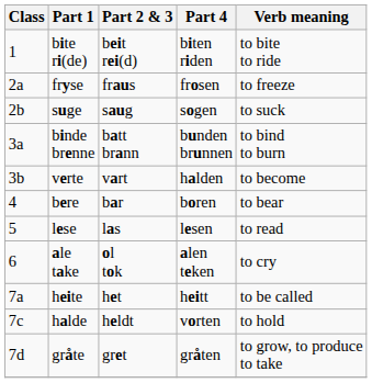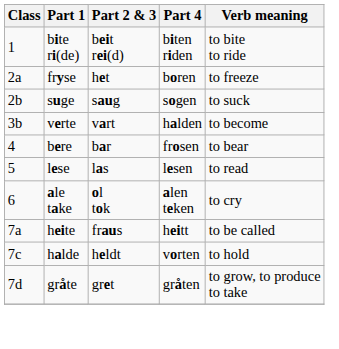 <table class="wikitable">
 <tr>
 <th>Class</th>
 <th>Part 1</th>
 <th>Part 2 & 3</th>
 <th>Part 4</th>
 <th>Verb meaning</th>
 </tr>
 <tr>
 <td>1</td>
 <td>b<strong>i</strong>te<br>r<strong>i</strong>(de)</td>
 <td>b<strong>ei</strong>t<br>r<strong>ei</strong>(d)</td>
 <td>b<strong>i</strong>ten<br>r<strong>i</strong>den</td>
 <td>to bite<br> to ride</td>
 </tr>
 <tr>
 <td>2a</td>
 <td>fr<strong>y</strong>se</td>
-<td>fr<strong>au</strong>s</td>
-<td>fr<strong>o</strong>sen</td>
+<td>h<strong>e</strong>t</td>
+<td>b<strong>o</strong>ren</td>
 <td>to freeze</td>
 </tr>
 <tr>
 <td>2b</td>
 <td>s<strong>u</strong>ge</td>
 <td>s<strong>au</strong>g</td>
 <td>s<strong>o</strong>gen</td>
 <td>to suck</td>
-</tr>
-<tr>
-<td>3a</td>
-<td>b<strong>i</strong>nde<br>br<strong>e</strong>nne</td>
-<td>b<strong>a</strong>tt<br>br<strong>a</strong>nn</td>
-<td>b<strong>u</strong>nden<br>br<strong>u</strong>nnen</td>
-<td>to bind<br> to burn</td>
 </tr>
 <tr>
 <td>3b</td>
 <td>v<strong>e</strong>rte</td>
 <td>v<strong>a</strong>rt</td>
 <td>h<strong>a</strong>lden</td>
 <td>to become</td>
 </tr>
 <tr>
 <td>4</td>
 <td>b<strong>e</strong>re</td>
 <td>b<strong>a</strong>r</td>
-<td>b<strong>o</strong>ren</td>
+<td>fr<strong>o</strong>sen</td>
 <td>to bear</td>
 </tr>
 <tr>
 <td>5</td>
 <td>l<strong>e</strong>se</td>
 <td>l<strong>a</strong>s</td>
 <td>l<strong>e</strong>sen</td>
 <td>to read</td>
 </tr>
 <tr>
 <td>6</td>
 <td><strong>a</strong>le<br>t<strong>a</strong>ke</td>
 <td><strong>o</strong>l<br>t<strong>o</strong>k</td>
 <td><strong>a</strong>len<br>t<strong>e</strong>ken</td>
 <td>to cry</td>
 </tr>
 <tr>
 <td>7a</td>
 <td>h<strong>ei</strong>te</td>
-<td>h<strong>e</strong>t</td>
+<td>fr<strong>au</strong>s</td>
 <td>h<strong>ei</strong>tt</td>
 <td>to be called</td>
 </tr>
 <tr>
 <td>7c</td>
 <td>h<strong>a</strong>lde</td>
 <td>h<strong>e</strong>ldt</td>
 <td>v<strong>o</strong>rten</td>
 <td>to hold</td>
 </tr>
 <tr>
 <td>7d</td>
 <td>gr<strong>å</strong>te</td>
 <td>gr<strong>e</strong>t</td>
 <td>gr<strong>å</strong>ten</td>
 <td>to grow, to produce<br> to take</td>
 </tr>
 <tr>
 </tr>
 </table>
